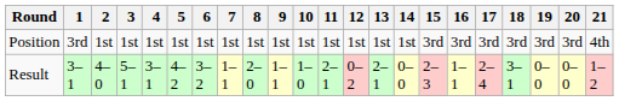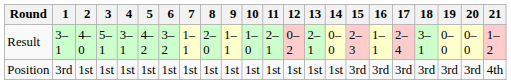 <table class="wikitable">
 <tr>
 <th>Round</th>
 <th> 1</th>
 <th> 2</th>
 <th> 3</th>
 <th> 4</th>
 <th> 5</th>
 <th> 6</th>
 <th> 7</th>
 <th> 8</th>
 <th> 9</th>
 <th>10</th>
 <th>11</th>
 <th>12</th>
 <th>13</th>
 <th>14</th>
 <th>15</th>
 <th>16</th>
 <th>17</th>
 <th>18</th>
 <th>19</th>
 <th>20</th>
 <th>21</th>
 </tr>
 <tr>
+<td>Result</td>
+<td bgcolor="#CCFFCC">3–1</td>
+<td bgcolor="#CCFFCC">4–0</td>
+<td bgcolor="#CCFFCC">5–1</td>
+<td bgcolor="#CCFFCC">3–1</td>
+<td bgcolor="#CCFFCC">4–2</td>
+<td bgcolor="#CCFFCC">3–2</td>
+<td bgcolor="#FFFFCC">1–1</td>
+<td bgcolor="#CCFFCC">2–0</td>
+<td bgcolor="#FFFFCC">1–1</td>
+<td bgcolor="#CCFFCC">1–0</td>
+<td bgcolor="#CCFFCC">2–1</td>
+<td bgcolor="#FFCCCC">0–2</td>
+<td bgcolor="#CCFFCC">2–1</td>
+<td bgcolor="#FFFFCC">0–0</td>
+<td bgcolor="#FFCCCC">2–3</td>
+<td bgcolor="#FFFFCC">1–1</td>
+<td bgcolor="#FFCCCC">2–4</td>
+<td bgcolor="#CCFFCC">3–1</td>
+<td bgcolor="#FFFFCC">0–0</td>
+<td bgcolor="#FFFFCC">0–0</td>
+<td bgcolor="#FFCCCC">1–2</td>
+</tr>
+<tr>
 <td>Position</td>
 <td>3rd</td>
 <td>1st</td>
 <td>1st</td>
 <td>1st</td>
 <td>1st</td>
 <td>1st</td>
 <td>1st</td>
 <td>1st</td>
 <td>1st</td>
 <td>1st</td>
 <td>1st</td>
 <td>1st</td>
 <td>1st</td>
 <td>1st</td>
 <td>3rd</td>
 <td>3rd</td>
 <td>3rd</td>
 <td>3rd</td>
 <td>3rd</td>
 <td>3rd</td>
 <td>4th</td>
 </tr>
-<tr>
-<td>Result</td>
-<td bgcolor="#CCFFCC">3–1</td>
-<td bgcolor="#CCFFCC">4–0</td>
-<td bgcolor="#CCFFCC">5–1</td>
-<td bgcolor="#CCFFCC">3–1</td>
-<td bgcolor="#CCFFCC">4–2</td>
-<td bgcolor="#CCFFCC">3–2</td>
-<td bgcolor="#FFFFCC">1–1</td>
-<td bgcolor="#CCFFCC">2–0</td>
-<td bgcolor="#FFFFCC">1–1</td>
-<td bgcolor="#CCFFCC">1–0</td>
-<td bgcolor="#CCFFCC">2–1</td>
-<td bgcolor="#FFCCCC">0–2</td>
-<td bgcolor="#CCFFCC">2–1</td>
-<td bgcolor="#FFFFCC">0–0</td>
-<td bgcolor="#FFCCCC">2–3</td>
-<td bgcolor="#FFFFCC">1–1</td>
-<td bgcolor="#FFCCCC">2–4</td>
-<td bgcolor="#CCFFCC">3–1</td>
-<td bgcolor="#FFFFCC">0–0</td>
-<td bgcolor="#FFFFCC">0–0</td>
-<td bgcolor="#FFCCCC">1–2</td>
-</tr>
 </table>
